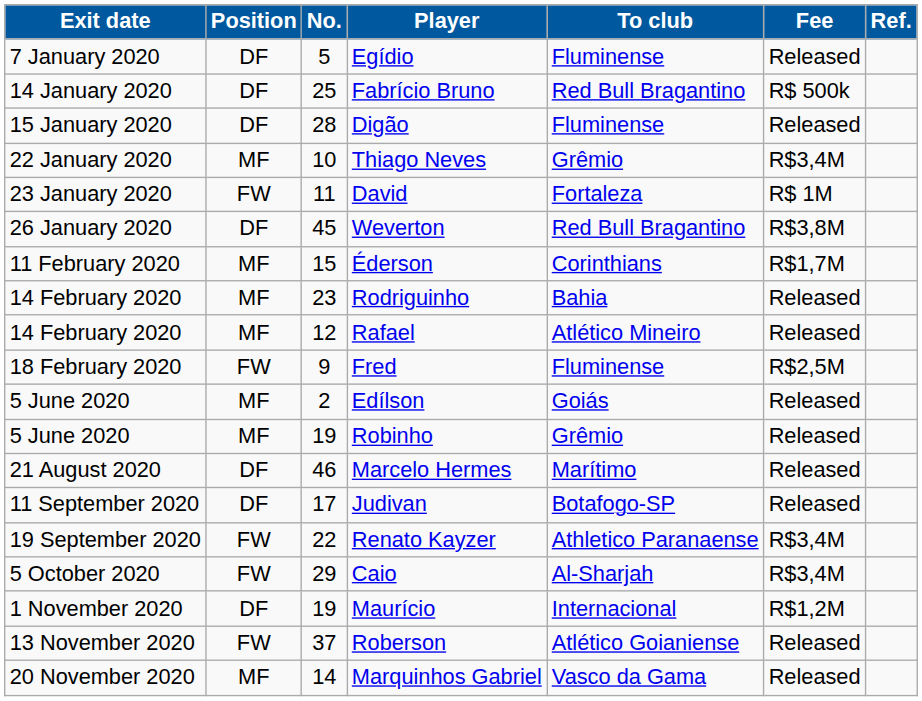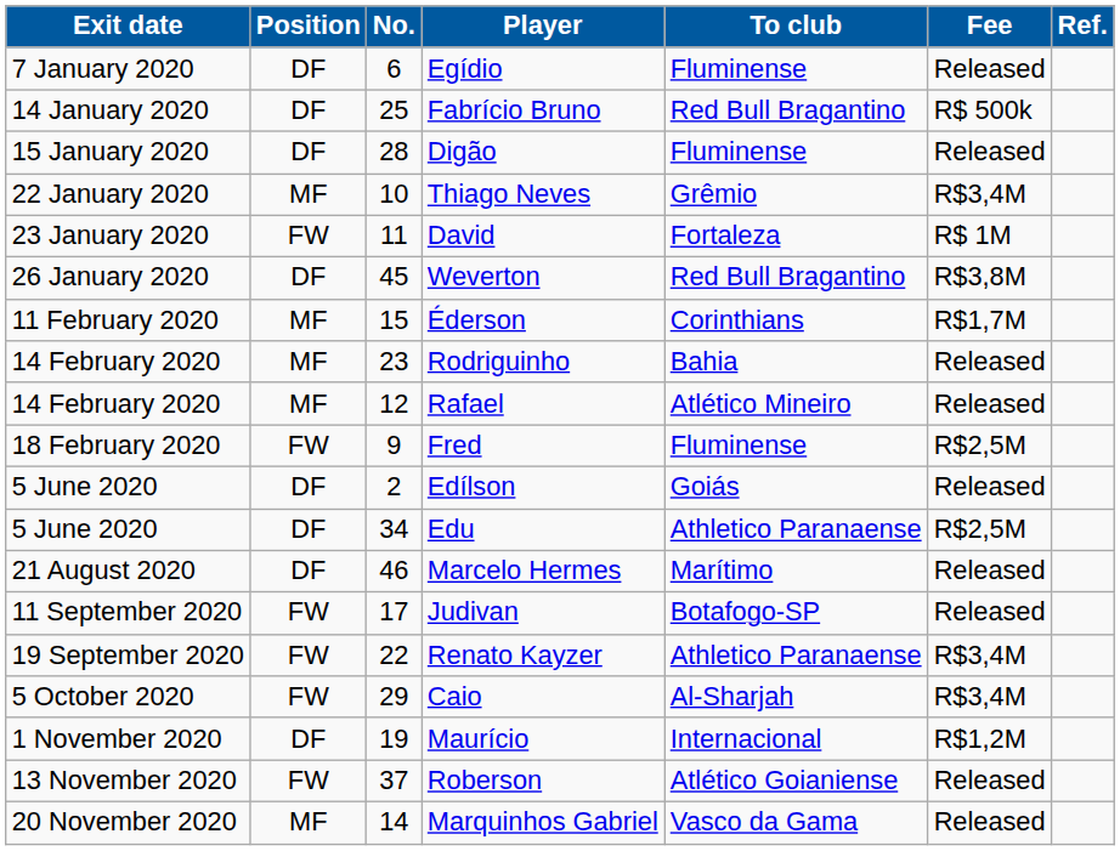 <table class="wikitable sortable">
 <tr>
 <th style="background:#00599F; color:white;"><strong>Exit date</strong></th>
 <th style="background:#00599F; color:white;"><strong>Position</strong></th>
 <th style="background:#00599F; color:white;"><strong>No.</strong></th>
 <th style="background:#00599F; color:white;"><strong>Player</strong></th>
 <th style="background:#00599F; color:white;"><strong>To club</strong></th>
 <th style="background:#00599F; color:white;"><strong>Fee</strong></th>
 <th style="background:#00599F; color:white;"><strong>Ref.</strong></th>
 </tr>
 <tr>
 <td>7 January 2020</td>
 <td style="text-align:center;">DF</td>
-<td style="text-align:center;">5</td>
+<td style="text-align:center;">6</td>
 <td style="text-align:left;"> <a href='#'>Egídio</a></td>
 <td style="text-align:left;"> <a href='#'>Fluminense</a></td>
 <td> Released</td>
 <td></td>
 </tr>
 <tr>
 <td>14 January 2020</td>
 <td style="text-align:center;">DF</td>
 <td style="text-align:center;">25</td>
 <td style="text-align:left;"> <a href='#'>Fabrício Bruno</a></td>
 <td style="text-align:left;"> <a href='#'>Red Bull Bragantino</a></td>
 <td> R$ 500k</td>
 <td></td>
 </tr>
 <tr>
 <td>15 January 2020</td>
 <td style="text-align:center;">DF</td>
 <td style="text-align:center;">28</td>
 <td style="text-align:left;"> <a href='#'>Digão</a></td>
 <td style="text-align:left;"> <a href='#'>Fluminense</a></td>
 <td> Released</td>
 <td></td>
 </tr>
 <tr>
 <td>22 January 2020</td>
 <td style="text-align:center;">MF</td>
 <td style="text-align:center;">10</td>
 <td style="text-align:left;"> <a href='#'>Thiago Neves</a></td>
 <td style="text-align:left;"> <a href='#'>Grêmio</a></td>
 <td> R$3,4M</td>
 <td></td>
 </tr>
 <tr>
 <td>23 January 2020</td>
 <td style="text-align:center;">FW</td>
 <td style="text-align:center;">11</td>
 <td style="text-align:left;"> <a href='#'>David</a></td>
 <td style="text-align:left;"> <a href='#'>Fortaleza</a></td>
 <td> R$ 1M</td>
 <td></td>
 </tr>
 <tr>
 <td>26 January 2020</td>
 <td style="text-align:center;">DF</td>
 <td style="text-align:center;">45</td>
 <td style="text-align:left;"> <a href='#'>Weverton</a></td>
 <td style="text-align:left;"> <a href='#'>Red Bull Bragantino</a></td>
 <td> R$3,8M</td>
 <td></td>
 </tr>
 <tr>
 <td>11 February 2020</td>
 <td style="text-align:center;">MF</td>
 <td style="text-align:center;">15</td>
 <td style="text-align:left;"> <a href='#'>Éderson</a></td>
 <td style="text-align:left;"> <a href='#'>Corinthians</a></td>
 <td> R$1,7M</td>
 <td></td>
 </tr>
 <tr>
 <td>14 February 2020</td>
 <td style="text-align:center;">MF</td>
 <td style="text-align:center;">23</td>
 <td style="text-align:left;"> <a href='#'>Rodriguinho</a></td>
 <td style="text-align:left;"> <a href='#'>Bahia</a></td>
 <td> Released</td>
 <td></td>
 </tr>
 <tr>
 <td>14 February 2020</td>
 <td style="text-align:center;">MF</td>
 <td style="text-align:center;">12</td>
 <td style="text-align:left;"> <a href='#'>Rafael</a></td>
 <td style="text-align:left;"> <a href='#'>Atlético Mineiro</a></td>
 <td> Released</td>
 <td></td>
 </tr>
 <tr>
 <td>18 February 2020</td>
 <td style="text-align:center;">FW</td>
 <td style="text-align:center;">9</td>
 <td style="text-align:left;"> <a href='#'>Fred</a></td>
 <td style="text-align:left;"> <a href='#'>Fluminense</a></td>
 <td> R$2,5M</td>
 <td></td>
 </tr>
 <tr>
 <td>5 June 2020</td>
-<td style="text-align:center;">MF</td>
+<td style="text-align:center;">DF</td>
 <td style="text-align:center;">2</td>
 <td style="text-align:left;"> <a href='#'>Edílson</a></td>
 <td style="text-align:left;"> <a href='#'>Goiás</a></td>
 <td> Released</td>
 <td></td>
 </tr>
 <tr>
 <td>5 June 2020</td>
-<td style="text-align:center;">MF</td>
-<td style="text-align:center;">19</td>
-<td style="text-align:left;"> <a href='#'>Robinho</a></td>
-<td style="text-align:left;"> <a href='#'>Grêmio</a></td>
-<td> Released</td>
+<td style="text-align:center;">DF</td>
+<td style="text-align:center;">34</td>
+<td style="text-align:left;"> <a href='#'>Edu</a></td>
+<td style="text-align:left;"> <a href='#'>Athletico Paranaense</a></td>
+<td> R$2,5M</td>
 <td></td>
 </tr>
 <tr>
 <td>21 August 2020</td>
 <td style="text-align:center;">DF</td>
 <td style="text-align:center;">46</td>
 <td style="text-align:left;"> <a href='#'>Marcelo Hermes</a></td>
 <td style="text-align:left;"> <a href='#'>Marítimo</a></td>
 <td> Released</td>
 <td></td>
 </tr>
 <tr>
 <td>11 September 2020</td>
-<td style="text-align:center;">DF</td>
+<td style="text-align:center;">FW</td>
 <td style="text-align:center;">17</td>
 <td style="text-align:left;"> <a href='#'>Judivan</a></td>
 <td style="text-align:left;"> <a href='#'>Botafogo-SP</a></td>
 <td> Released</td>
 <td></td>
 </tr>
 <tr>
 <td>19 September 2020</td>
 <td style="text-align:center;">FW</td>
 <td style="text-align:center;">22</td>
 <td style="text-align:left;"> <a href='#'>Renato Kayzer</a></td>
 <td style="text-align:left;"> <a href='#'>Athletico Paranaense</a></td>
 <td> R$3,4M</td>
 <td></td>
 </tr>
 <tr>
 <td>5 October 2020</td>
 <td style="text-align:center;">FW</td>
 <td style="text-align:center;">29</td>
 <td style="text-align:left;"> <a href='#'>Caio</a></td>
 <td style="text-align:left;"> <a href='#'>Al-Sharjah</a></td>
 <td> R$3,4M</td>
 <td></td>
 </tr>
 <tr>
 <td>1 November 2020</td>
 <td style="text-align:center;">DF</td>
 <td style="text-align:center;">19</td>
 <td style="text-align:left;"> <a href='#'>Maurício</a></td>
 <td style="text-align:left;"> <a href='#'>Internacional</a></td>
 <td> R$1,2M</td>
 <td></td>
 </tr>
 <tr>
 <td>13 November 2020</td>
 <td style="text-align:center;">FW</td>
 <td style="text-align:center;">37</td>
 <td style="text-align:left;"> <a href='#'>Roberson</a></td>
 <td style="text-align:left;"> <a href='#'>Atlético Goianiense</a></td>
 <td> Released</td>
 <td></td>
 </tr>
 <tr>
 <td>20 November 2020</td>
 <td style="text-align:center;">MF</td>
 <td style="text-align:center;">14</td>
 <td style="text-align:left;"> <a href='#'>Marquinhos Gabriel</a></td>
 <td style="text-align:left;"> <a href='#'>Vasco da Gama</a></td>
 <td> Released</td>
 <td></td>
 </tr>
 </table>
